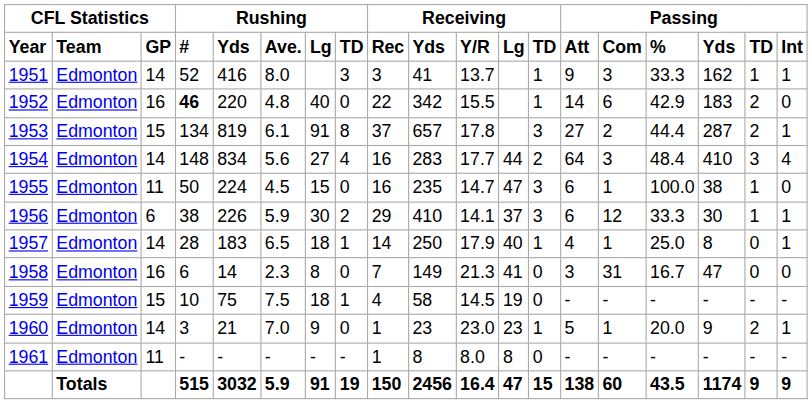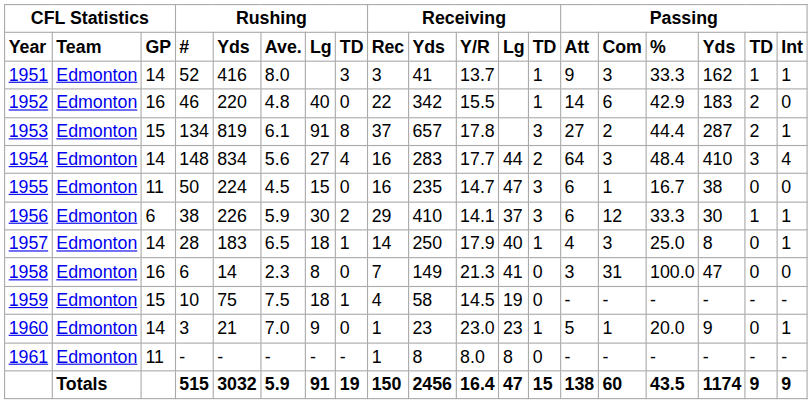 <table class="wikitable" border=0 style="background: #FFFFFF;">
 <tr>
 <td colspan=3 align="center"><strong>CFL Statistics</strong></td>
 <td colspan=5 align="center"><strong>Rushing</strong></td>
 <td colspan=5 align="center"><strong>Receiving</strong></td>
 <td colspan=6 align="center"><strong>Passing</strong></td>
 </tr>
 <tr>
 <td><strong>Year</strong></td>
 <td><strong>Team</strong></td>
 <td><strong>GP</strong></td>
 <td><strong>#</strong></td>
 <td><strong>Yds</strong></td>
 <td><strong>Ave.</strong></td>
 <td><strong>Lg</strong></td>
 <td><strong>TD</strong></td>
 <td><strong>Rec</strong></td>
 <td><strong>Yds</strong></td>
 <td><strong>Y/R</strong></td>
 <td><strong>Lg</strong></td>
 <td><strong>TD</strong></td>
 <td><strong>Att</strong></td>
 <td><strong>Com</strong></td>
 <td><strong>%</strong></td>
 <td><strong>Yds</strong></td>
 <td><strong>TD</strong></td>
 <td><strong>Int</strong></td>
 </tr>
 <tr>
 <td><a href='#'>1951</a></td>
 <td><a href='#'>Edmonton</a></td>
 <td>14</td>
 <td>52</td>
 <td>416</td>
 <td>8.0</td>
 <td></td>
 <td>3</td>
 <td>3</td>
 <td>41</td>
 <td>13.7</td>
 <td></td>
 <td>1</td>
 <td>9</td>
 <td>3</td>
 <td>33.3</td>
 <td>162</td>
 <td>1</td>
 <td>1</td>
 </tr>
 <tr>
 <td><a href='#'>1952</a></td>
 <td><a href='#'>Edmonton</a></td>
 <td>16</td>
-<td><strong>46</strong></td>
+<td>46</td>
 <td>220</td>
 <td>4.8</td>
 <td>40</td>
 <td>0</td>
 <td>22</td>
 <td>342</td>
 <td>15.5</td>
 <td></td>
 <td>1</td>
 <td>14</td>
 <td>6</td>
 <td>42.9</td>
 <td>183</td>
 <td>2</td>
 <td>0</td>
 </tr>
 <tr>
 <td><a href='#'>1953</a></td>
 <td><a href='#'>Edmonton</a></td>
 <td>15</td>
 <td>134</td>
 <td>819</td>
 <td>6.1</td>
 <td>91</td>
 <td>8</td>
 <td>37</td>
 <td>657</td>
 <td>17.8</td>
 <td></td>
 <td>3</td>
 <td>27</td>
 <td>2</td>
 <td>44.4</td>
 <td>287</td>
 <td>2</td>
 <td>1</td>
 </tr>
 <tr>
 <td><a href='#'>1954</a></td>
 <td><a href='#'>Edmonton</a></td>
 <td>14</td>
 <td>148</td>
 <td>834</td>
 <td>5.6</td>
 <td>27</td>
 <td>4</td>
 <td>16</td>
 <td>283</td>
 <td>17.7</td>
 <td>44</td>
 <td>2</td>
 <td>64</td>
 <td>3</td>
 <td>48.4</td>
 <td>410</td>
 <td>3</td>
 <td>4</td>
 </tr>
 <tr>
 <td><a href='#'>1955</a></td>
 <td><a href='#'>Edmonton</a></td>
 <td>11</td>
 <td>50</td>
 <td>224</td>
 <td>4.5</td>
 <td>15</td>
 <td>0</td>
 <td>16</td>
 <td>235</td>
 <td>14.7</td>
 <td>47</td>
 <td>3</td>
 <td>6</td>
 <td>1</td>
-<td>100.0</td>
+<td>16.7</td>
 <td>38</td>
-<td>1</td>
+<td>0</td>
 <td>0</td>
 </tr>
 <tr>
 <td><a href='#'>1956</a></td>
 <td><a href='#'>Edmonton</a></td>
 <td>6</td>
 <td>38</td>
 <td>226</td>
 <td>5.9</td>
 <td>30</td>
 <td>2</td>
 <td>29</td>
 <td>410</td>
 <td>14.1</td>
 <td>37</td>
 <td>3</td>
 <td>6</td>
 <td>12</td>
 <td>33.3</td>
 <td>30</td>
 <td>1</td>
 <td>1</td>
 </tr>
 <tr>
 <td><a href='#'>1957</a></td>
 <td><a href='#'>Edmonton</a></td>
 <td>14</td>
 <td>28</td>
 <td>183</td>
 <td>6.5</td>
 <td>18</td>
 <td>1</td>
 <td>14</td>
 <td>250</td>
 <td>17.9</td>
 <td>40</td>
 <td>1</td>
 <td>4</td>
-<td>1</td>
+<td>3</td>
 <td>25.0</td>
 <td>8</td>
 <td>0</td>
 <td>1</td>
 </tr>
 <tr>
 <td><a href='#'>1958</a></td>
 <td><a href='#'>Edmonton</a></td>
 <td>16</td>
 <td>6</td>
 <td>14</td>
 <td>2.3</td>
 <td>8</td>
 <td>0</td>
 <td>7</td>
 <td>149</td>
 <td>21.3</td>
 <td>41</td>
 <td>0</td>
 <td>3</td>
 <td>31</td>
-<td>16.7</td>
+<td>100.0</td>
 <td>47</td>
 <td>0</td>
 <td>0</td>
 </tr>
 <tr>
 <td><a href='#'>1959</a></td>
 <td><a href='#'>Edmonton</a></td>
 <td>15</td>
 <td>10</td>
 <td>75</td>
 <td>7.5</td>
 <td>18</td>
 <td>1</td>
 <td>4</td>
 <td>58</td>
 <td>14.5</td>
 <td>19</td>
 <td>0</td>
 <td>-</td>
 <td>-</td>
 <td>-</td>
 <td>-</td>
 <td>-</td>
 <td>-</td>
 </tr>
 <tr>
 <td><a href='#'>1960</a></td>
 <td><a href='#'>Edmonton</a></td>
 <td>14</td>
 <td>3</td>
 <td>21</td>
 <td>7.0</td>
 <td>9</td>
 <td>0</td>
 <td>1</td>
 <td>23</td>
 <td>23.0</td>
 <td>23</td>
 <td>1</td>
 <td>5</td>
 <td>1</td>
 <td>20.0</td>
 <td>9</td>
-<td>2</td>
+<td>0</td>
 <td>1</td>
 </tr>
 <tr>
 <td><a href='#'>1961</a></td>
 <td><a href='#'>Edmonton</a></td>
 <td>11</td>
 <td>-</td>
 <td>-</td>
 <td>-</td>
 <td>-</td>
 <td>-</td>
 <td>1</td>
 <td>8</td>
 <td>8.0</td>
 <td>8</td>
 <td>0</td>
 <td>-</td>
 <td>-</td>
 <td>-</td>
 <td>-</td>
 <td>-</td>
 <td>-</td>
 </tr>
 <tr>
 <td></td>
 <td><strong>Totals</strong></td>
 <td></td>
 <td><strong>515</strong></td>
 <td><strong>3032</strong></td>
 <td><strong>5.9</strong></td>
 <td><strong>91</strong></td>
 <td><strong>19</strong></td>
 <td><strong>150</strong></td>
 <td><strong>2456</strong></td>
 <td><strong>16.4</strong></td>
 <td><strong>47</strong></td>
 <td><strong>15</strong></td>
 <td><strong>138</strong></td>
 <td><strong>60</strong></td>
 <td><strong>43.5</strong></td>
 <td><strong>1174</strong></td>
 <td><strong>9</strong></td>
 <td><strong>9</strong></td>
 </tr>
 </table>
